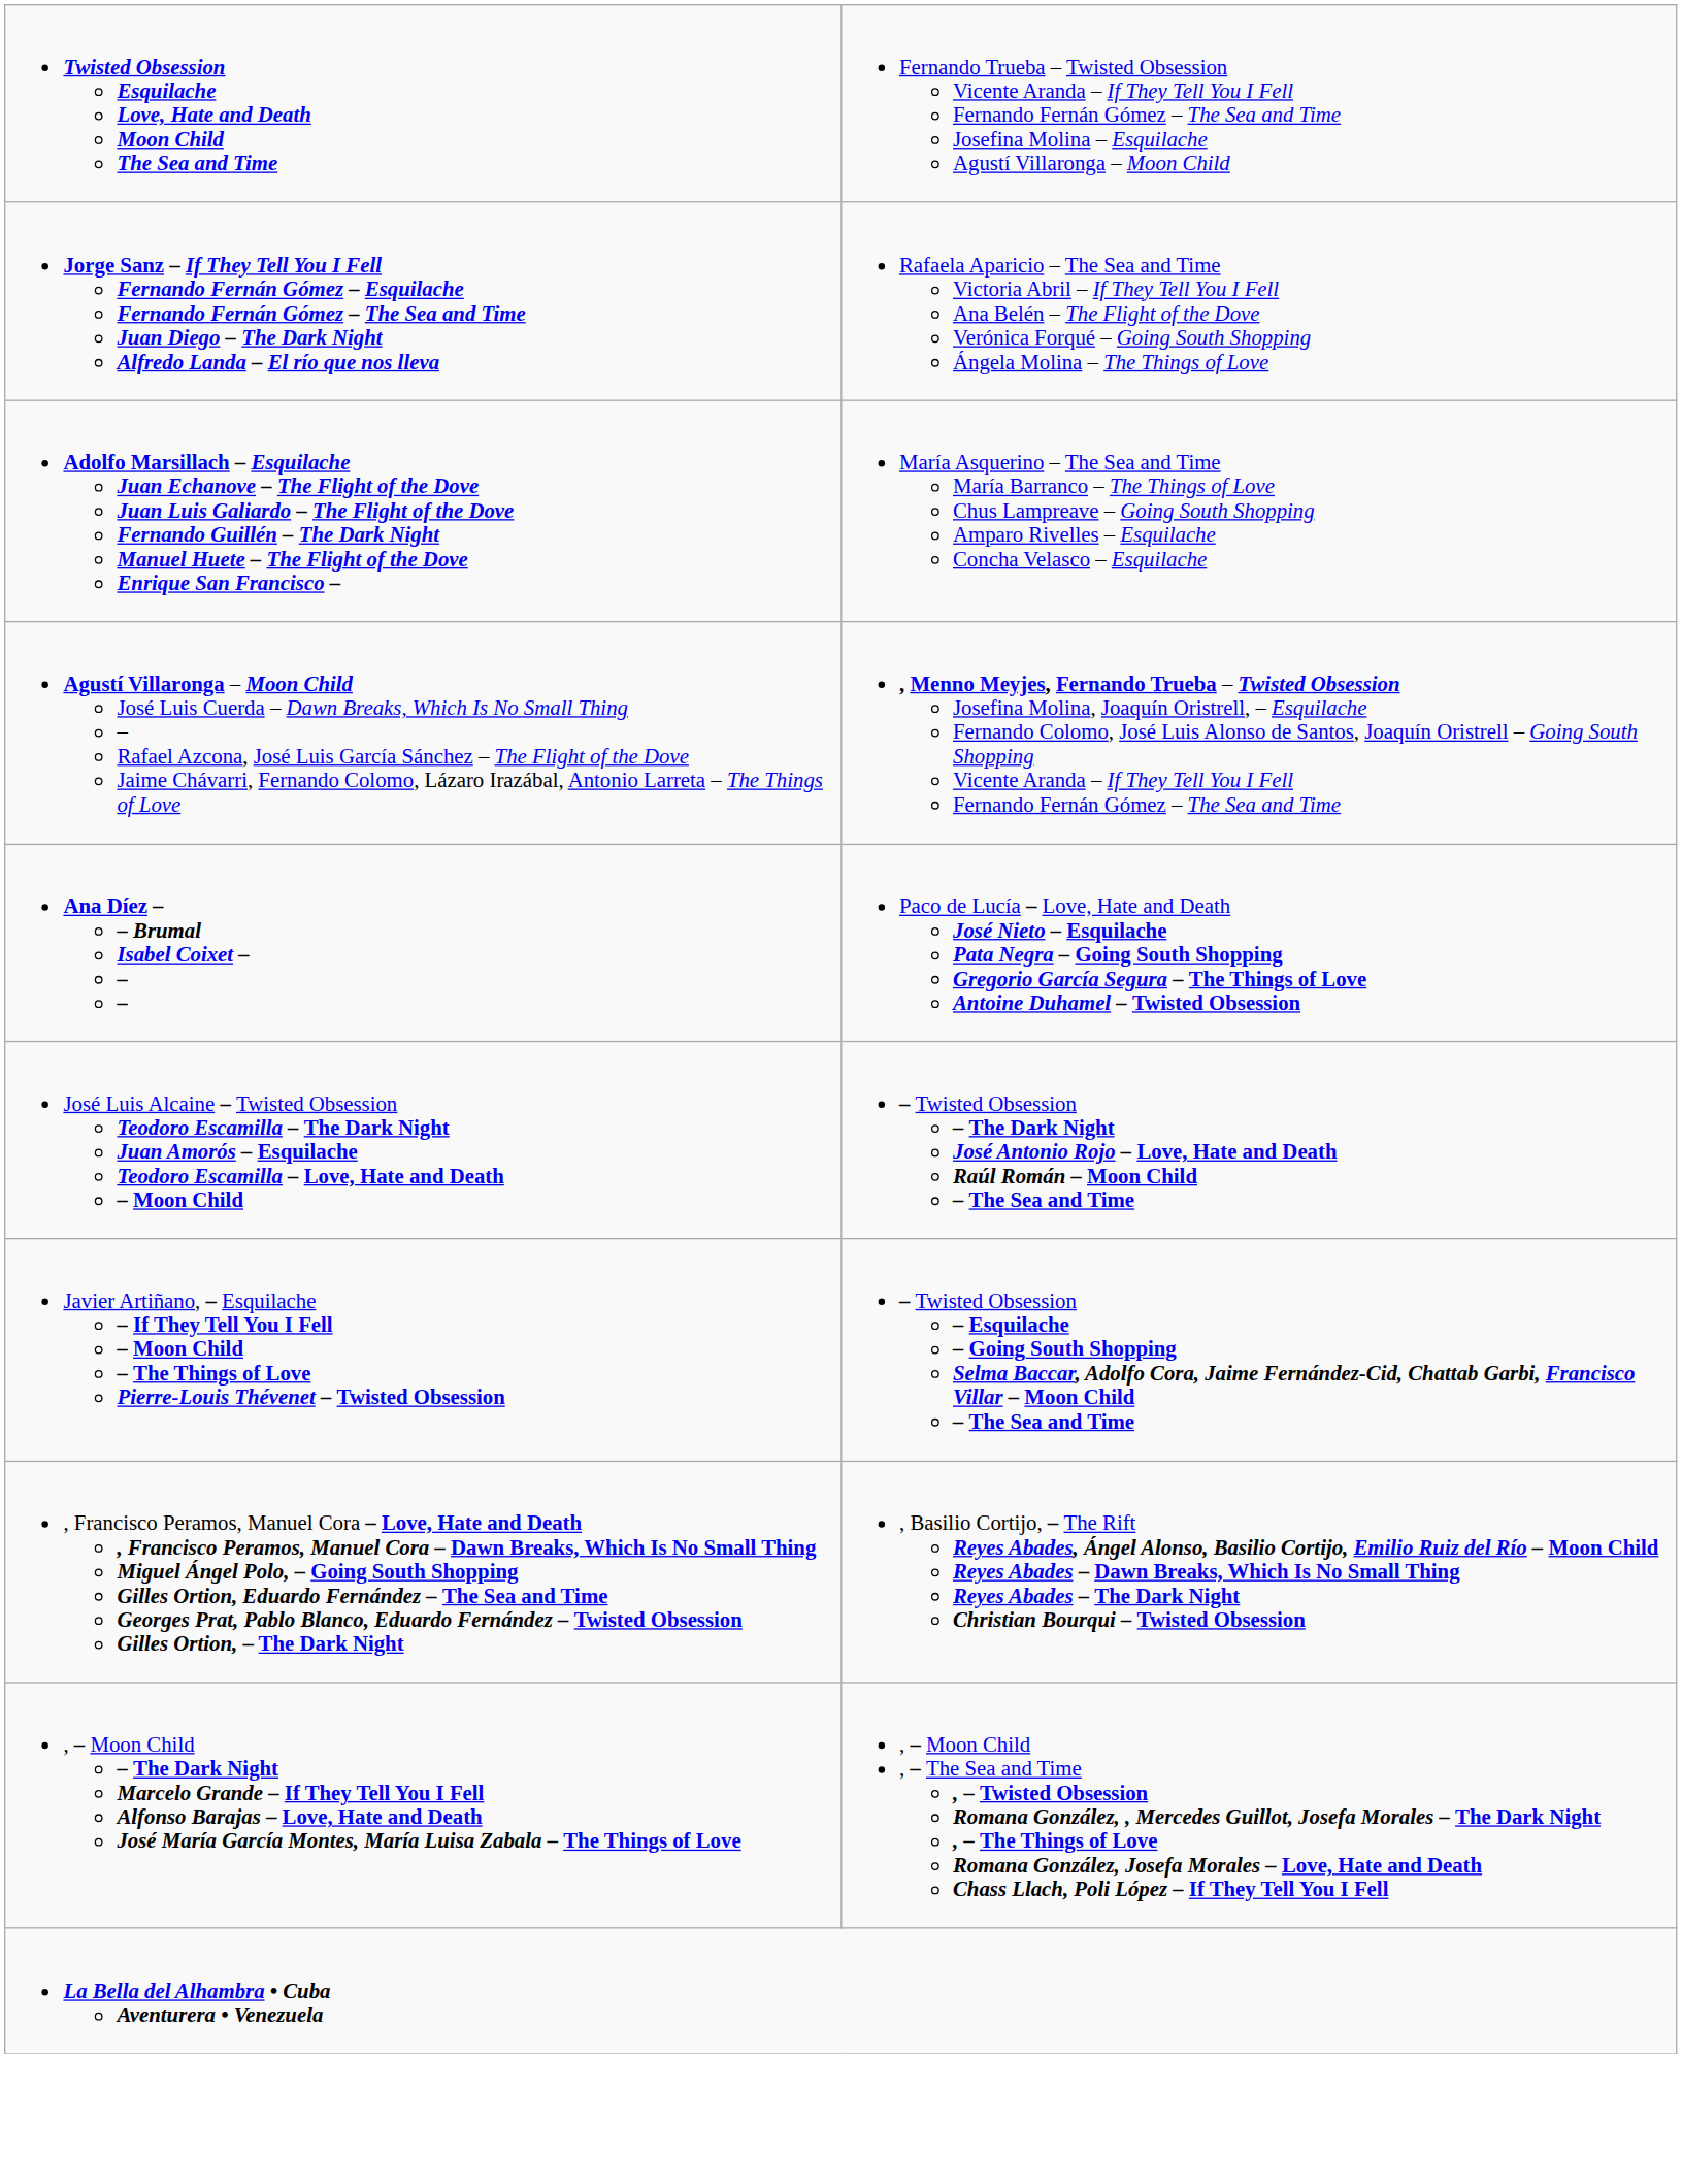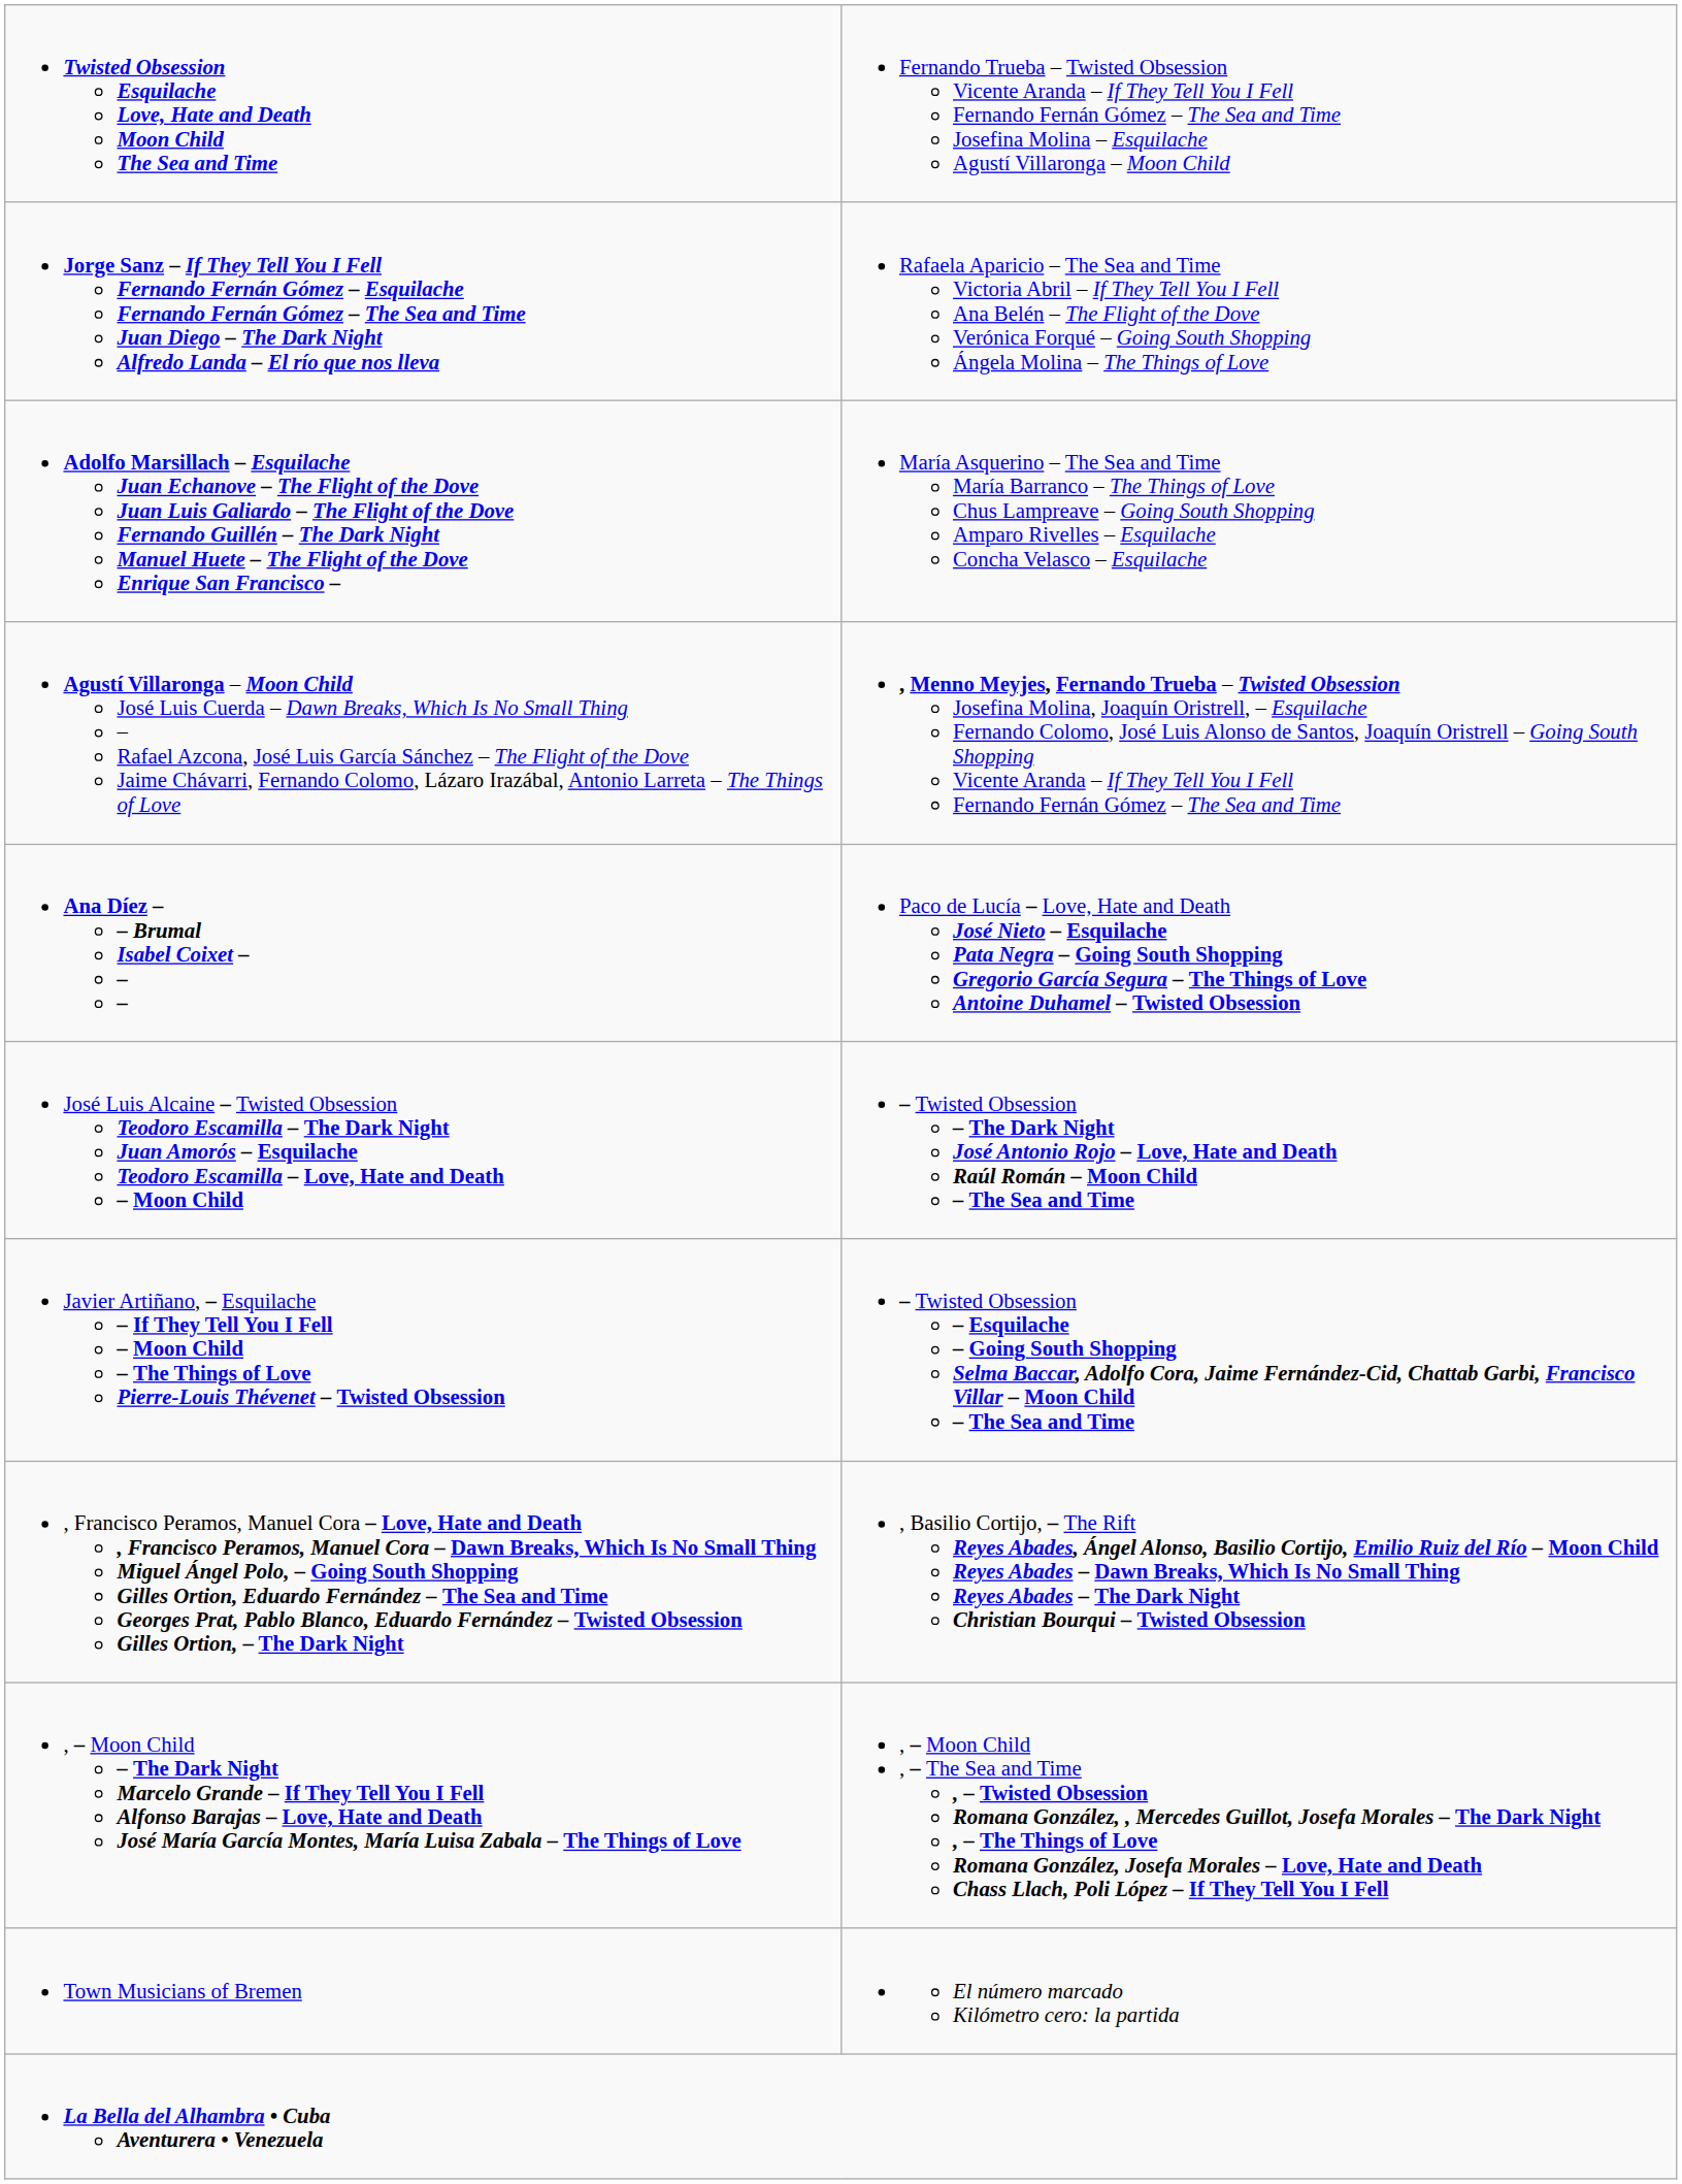 <table class=wikitable style="width=100%">
 <tr>
 <td style="vertical-align:top;" width="50%"><br><ul><li><strong> <em><a href='#'>Twisted Obsession</a><strong><em><ul><li></em><a href='#'>Esquilache</a><em></li><li></em><a href='#'>Love, Hate and Death</a><em></li><li></em><a href='#'>Moon Child</a><em></li><li></em><a href='#'>The Sea and Time</a><em></li></ul></li></ul></td>
 <td style="vertical-align:top;" width="50%"><br><ul><li></strong> <a href='#'>Fernando Trueba</a> – </em><a href='#'>Twisted Obsession</a></em></strong><ul><li><a href='#'>Vicente Aranda</a> – <em><a href='#'>If They Tell You I Fell</a></em></li><li><a href='#'>Fernando Fernán Gómez</a> – <em><a href='#'>The Sea and Time</a></em></li><li><a href='#'>Josefina Molina</a> – <em><a href='#'>Esquilache</a></em></li><li><a href='#'>Agustí Villaronga</a> – <em><a href='#'>Moon Child</a></em></li></ul></li></ul></td>
 </tr>
 <tr>
 <td style="vertical-align:top;" width="50%"><br><ul><li><strong> <a href='#'>Jorge Sanz</a> – <em><a href='#'>If They Tell You I Fell</a><strong><em><ul><li><a href='#'>Fernando Fernán Gómez</a> – </em><a href='#'>Esquilache</a><em></li><li><a href='#'>Fernando Fernán Gómez</a> – </em><a href='#'>The Sea and Time</a><em></li><li><a href='#'>Juan Diego</a> – </em><a href='#'>The Dark Night</a><em></li><li><a href='#'>Alfredo Landa</a> – </em><a href='#'>El río que nos lleva</a><em></li></ul></li></ul></td>
 <td style="vertical-align:top;" width="50%"><br><ul><li></strong> <a href='#'>Rafaela Aparicio</a> – </em><a href='#'>The Sea and Time</a></em></strong><ul><li><a href='#'>Victoria Abril</a> – <em><a href='#'>If They Tell You I Fell</a></em></li><li><a href='#'>Ana Belén</a> – <em><a href='#'>The Flight of the Dove</a></em></li><li><a href='#'>Verónica Forqué</a> – <em><a href='#'>Going South Shopping</a></em></li><li><a href='#'>Ángela Molina</a> – <em><a href='#'>The Things of Love</a></em></li></ul></li></ul></td>
 </tr>
 <tr>
 <td style="vertical-align:top;" width="50%"><br><ul><li><strong><a href='#'>Adolfo Marsillach</a> – <em><a href='#'>Esquilache</a><strong><em><ul><li><a href='#'>Juan Echanove</a> – </em><a href='#'>The Flight of the Dove</a><em></li><li><a href='#'>Juan Luis Galiardo</a> – </em><a href='#'>The Flight of the Dove</a><em></li><li><a href='#'>Fernando Guillén</a> – </em><a href='#'>The Dark Night</a><em></li><li><a href='#'>Manuel Huete</a> – </em><a href='#'>The Flight of the Dove</a><em></li><li><a href='#'>Enrique San Francisco</a> – </em><em></li></ul></li></ul></td>
 <td style="vertical-align:top;" width="50%"><br><ul><li></strong><a href='#'>María Asquerino</a> – </em><a href='#'>The Sea and Time</a></em></strong><ul><li><a href='#'>María Barranco</a> – <em><a href='#'>The Things of Love</a></em></li><li><a href='#'>Chus Lampreave</a> – <em><a href='#'>Going South Shopping</a></em></li><li><a href='#'>Amparo Rivelles</a> – <em><a href='#'>Esquilache</a></em></li><li><a href='#'>Concha Velasco</a> – <em><a href='#'>Esquilache</a></em></li></ul></li></ul></td>
 </tr>
 <tr>
 <td style="vertical-align:top;" width="50%"><br><ul><li><strong><a href='#'>Agustí Villaronga</a></strong> – <strong><em><a href='#'>Moon Child</a></em></strong><ul><li><a href='#'>José Luis Cuerda</a>  – <em><a href='#'>Dawn Breaks, Which Is No Small Thing</a></em></li><li>  – <em></em></li><li><a href='#'>Rafael Azcona</a>, <a href='#'>José Luis García Sánchez</a>  – <em><a href='#'>The Flight of the Dove</a></em></li><li><a href='#'>Jaime Chávarri</a>, <a href='#'>Fernando Colomo</a>, Lázaro Irazábal, <a href='#'>Antonio Larreta</a>  – <em><a href='#'>The Things of Love</a></em></li></ul></li></ul></td>
 <td style="vertical-align:top;" width="50%"><br><ul><li><strong>, <a href='#'>Menno Meyjes</a>, <a href='#'>Fernando Trueba</a></strong> – <strong><em><a href='#'>Twisted Obsession</a></em></strong><ul><li><a href='#'>Josefina Molina</a>, <a href='#'>Joaquín Oristrell</a>,  –  <em><a href='#'>Esquilache</a></em></li><li><a href='#'>Fernando Colomo</a>, <a href='#'>José Luis Alonso de Santos</a>, <a href='#'>Joaquín Oristrell</a>  –  <em><a href='#'>Going South Shopping</a></em></li><li><a href='#'>Vicente Aranda</a>  – <em><a href='#'>If They Tell You I Fell</a></em></li><li><a href='#'>Fernando Fernán Gómez</a>  –  <em><a href='#'>The Sea and Time</a></em></li></ul></li></ul></td>
 </tr>
 <tr>
 <td style="vertical-align:top;" width="50%"><br><ul><li><strong><a href='#'>Ana Díez</a> – <em><strong><em><ul><li> – </em>Brumal<em></li><li><a href='#'>Isabel Coixet</a> – </em><em></li><li> – </em><em></li><li> – </em><em></li></ul></li></ul></td>
 <td style="vertical-align:top;" width="50%"><br><ul><li></strong> <a href='#'>Paco de Lucía</a><strong> – </em></strong><a href='#'>Love, Hate and Death</a><strong><em><ul><li><a href='#'>José Nieto</a>  – </em><a href='#'>Esquilache</a><em></li><li><a href='#'>Pata Negra</a>  – </em><a href='#'>Going South Shopping</a><em></li><li><a href='#'>Gregorio García Segura</a>  – </em><a href='#'>The Things of Love</a><em></li><li><a href='#'>Antoine Duhamel</a>  – </em><a href='#'>Twisted Obsession</a><em></li></ul></li></ul></td>
 </tr>
 <tr>
 <td style="vertical-align:top;" width="50%"><br><ul><li></strong><a href='#'>José Luis Alcaine</a><strong> – </em></strong><a href='#'>Twisted Obsession</a><strong><em><ul><li><a href='#'>Teodoro Escamilla</a>  – </em><a href='#'>The Dark Night</a><em></li><li><a href='#'>Juan Amorós</a> – </em><a href='#'>Esquilache</a><em></li><li><a href='#'>Teodoro Escamilla</a> – </em><a href='#'>Love, Hate and Death</a><em></li><li> – </em><a href='#'>Moon Child</a><em></li></ul></li></ul></td>
 <td style="vertical-align:top;" width="50%"><br><ul><li></strong><strong>  – </em></strong><a href='#'>Twisted Obsession</a><strong><em><ul><li> – </em><a href='#'>The Dark Night</a><em></li><li><a href='#'>José Antonio Rojo</a> – </em><a href='#'>Love, Hate and Death</a><em></li><li>Raúl Román –  </em><a href='#'>Moon Child</a><em></li><li> – </em><a href='#'>The Sea and Time</a><em></li></ul></li></ul></td>
 </tr>
 <tr>
 <td style="vertical-align:top;" width="50%"><br><ul><li></strong><a href='#'>Javier Artiñano</a>, <strong>  – </em></strong><a href='#'>Esquilache</a><strong><em><ul><li> – </em><a href='#'>If They Tell You I Fell</a><em></li><li> – </em><a href='#'>Moon Child</a><em></li><li> – </em><a href='#'>The Things of Love</a><em></li><li><a href='#'>Pierre-Louis Thévenet</a> – </em><a href='#'>Twisted Obsession</a><em></li></ul></li></ul></td>
 <td style="vertical-align:top;" width="50%"><br><ul><li></strong><strong> – </em></strong><a href='#'>Twisted Obsession</a><strong><em><ul><li> – </em><a href='#'>Esquilache</a><em></li><li> – </em><a href='#'>Going South Shopping</a><em></li><li><a href='#'>Selma Baccar</a>, Adolfo Cora, Jaime Fernández-Cid, Chattab Garbi, <a href='#'>Francisco Villar</a> – </em><a href='#'>Moon Child</a><em></li><li> – </em><a href='#'>The Sea and Time</a><em></li></ul></li></ul></td>
 </tr>
 <tr>
 <td style="vertical-align:top;" width="50%"><br><ul><li></strong>, Francisco Peramos, Manuel Cora<strong> – </em><a href='#'>Love, Hate and Death</a><em><ul><li>, Francisco Peramos, Manuel Cora  – </em><a href='#'>Dawn Breaks, Which Is No Small Thing</a><em></li><li>Miguel Ángel Polo,   – </em><a href='#'>Going South Shopping</a><em></li><li>Gilles Ortion, Eduardo Fernández  – </em><a href='#'>The Sea and Time</a><em></li><li>Georges Prat, Pablo Blanco, Eduardo Fernández – </em><a href='#'>Twisted Obsession</a><em></li><li>Gilles Ortion, </em> – <a href='#'>The Dark Night</a><em></li></ul></li></ul></td>
 <td style="vertical-align:top;" width="50%"><br><ul><li></strong>, Basilio Cortijo, <strong> – </em></strong><a href='#'>The Rift</a><strong><em><ul><li><a href='#'>Reyes Abades</a>, Ángel Alonso, Basilio Cortijo, <a href='#'>Emilio Ruiz del Río</a>  – </em><a href='#'>Moon Child</a><em></li><li><a href='#'>Reyes Abades</a></em> – <a href='#'>Dawn Breaks, Which Is No Small Thing</a><em></li><li><a href='#'>Reyes Abades</a> – </em><a href='#'>The Dark Night</a><em></li><li>Christian Bourqui  – </em><a href='#'>Twisted Obsession</a><em></li></ul></li></ul></td>
 </tr>
 <tr>
 <td style="vertical-align:top;" width="50%"><br><ul><li></strong>, <strong> – </em></strong><a href='#'>Moon Child</a><strong><em><ul><li>  – </em><a href='#'>The Dark Night</a><em></li><li>Marcelo Grande – </em><a href='#'>If They Tell You I Fell</a><em></li><li>Alfonso Barajas</em> – <a href='#'>Love, Hate and Death</a><em></li><li>José María García Montes, María Luisa Zabala – </em><a href='#'>The Things of Love</a><em></li></ul></li></ul></td>
 <td style="vertical-align:top;" width="50%"><br><ul><li></strong>, <strong>  – </em></strong><a href='#'>Moon Child</a><strong><em></li><li></strong>, <strong> – </em></strong><a href='#'>The Sea and Time</a><strong><em><ul><li>,  – </em><a href='#'>Twisted Obsession</a><em></li><li>Romana González, , Mercedes Guillot, Josefa Morales – </em><a href='#'>The Dark Night</a><em></li><li>,  – </em><a href='#'>The Things of Love</a><em></li><li>Romana González, Josefa Morales – </em><a href='#'>Love, Hate and Death</a><em></li><li>Chass Llach, Poli López – </em><a href='#'>If They Tell You I Fell</a><em></li></ul></li></ul></td>
 </tr>
 <tr>
+<td style="vertical-align:top;" width="50%"><br><ul><li></strong> </em><a href='#'>Town Musicians of Bremen</a></em></strong></li></ul></td>
+<td style="vertical-align:top;" width="50%"><br><ul><li><strong><em> </em></strong><ul><li><em>El número marcado</em></li><li><em>Kilómetro cero: la partida</em></li></ul></li></ul></td>
+</tr>
+<tr>
 <td style="vertical-align:top;" width="100%" colspan = "2"><br><ul><li><strong> <em><a href='#'>La Bella del Alhambra</a><strong><em> • Cuba<ul><li></em>Aventurera<em> • Venezuela</li></ul></li></ul></td>
 </tr>
 </table>
